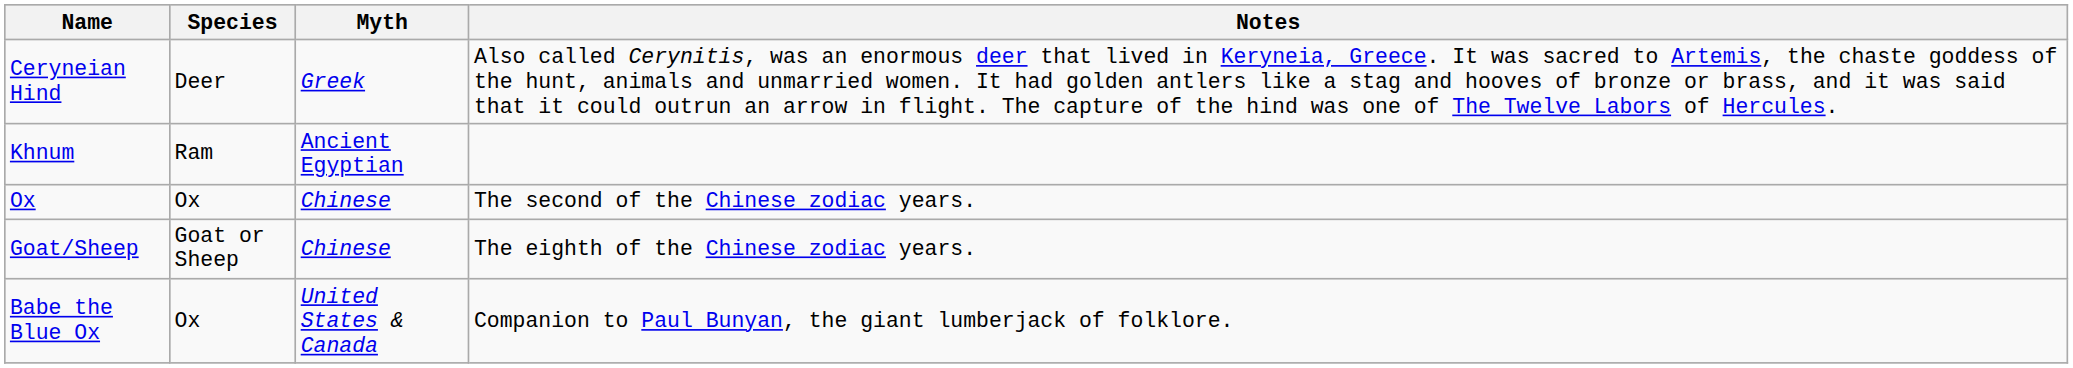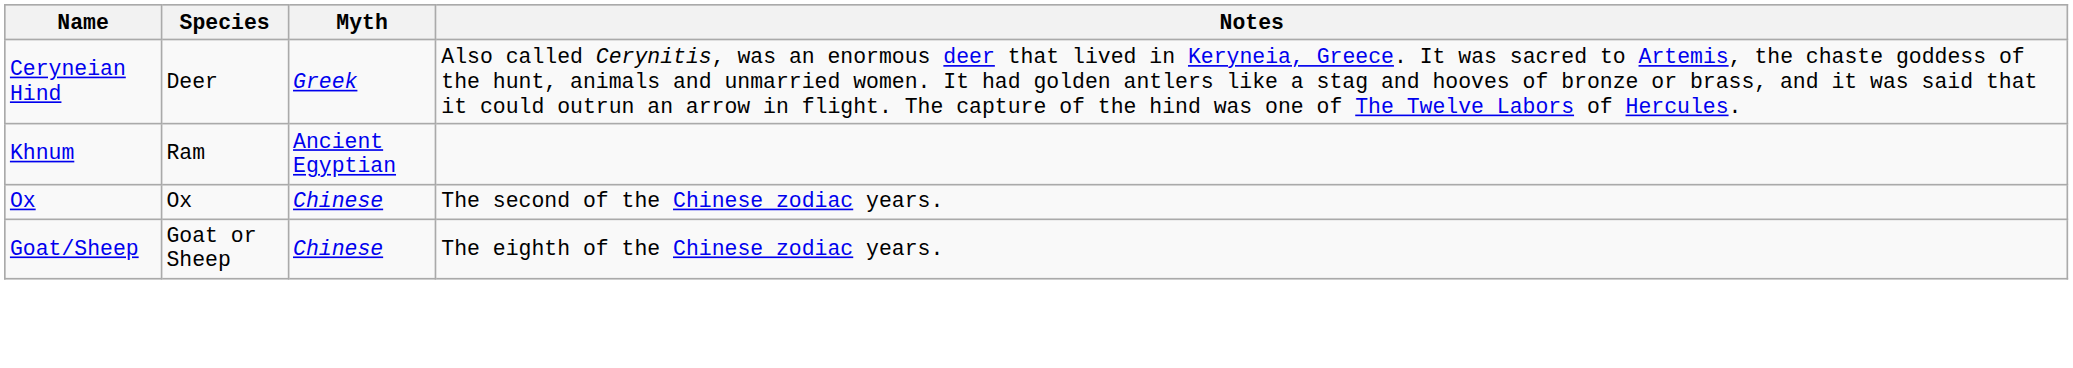 <table class="wikitable sortable">
 <tr>
 <th>Name</th>
 <th>Species</th>
 <th>Myth</th>
 <th>Notes</th>
 </tr>
 <tr>
 <td><a href='#'>Ceryneian Hind</a></td>
 <td>Deer</td>
 <td><em><a href='#'>Greek</a></em></td>
 <td>Also called <em>Cerynitis</em>, was an enormous <a href='#'>deer</a> that lived in <a href='#'>Keryneia, Greece</a>. It was sacred to <a href='#'>Artemis</a>, the chaste goddess of the hunt, animals and unmarried women. It had golden antlers like a stag and hooves of bronze or brass, and it was said that it could outrun an arrow in flight. The capture of the hind was one of <a href='#'>The Twelve Labors</a> of <a href='#'>Hercules</a>.</td>
 </tr>
 <tr>
 <td><a href='#'>Khnum</a></td>
 <td>Ram</td>
 <td><a href='#'>Ancient Egyptian</a></td>
 <td></td>
 </tr>
 <tr>
 <td><a href='#'>Ox</a></td>
 <td>Ox</td>
 <td><em><a href='#'>Chinese</a></em></td>
 <td>The second of the <a href='#'>Chinese zodiac</a> years.</td>
 </tr>
 <tr>
 <td><a href='#'>Goat/Sheep</a></td>
 <td>Goat or Sheep</td>
 <td><em><a href='#'>Chinese</a></em></td>
 <td>The eighth of the <a href='#'>Chinese zodiac</a> years.</td>
 </tr>
-<tr>
-<td><a href='#'>Babe the Blue Ox</a></td>
-<td>Ox</td>
-<td><em><a href='#'>United States</a> & <a href='#'>Canada</a></em></td>
-<td>Companion to <a href='#'>Paul Bunyan</a>, the giant lumberjack of folklore.</td>
-</tr>
 </table>
